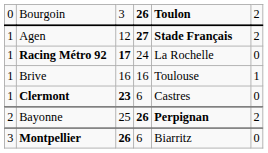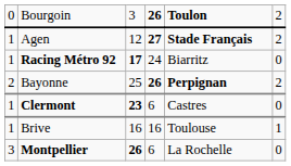 <table class="wikitable left" cellpadding="0" cellspacing="0" style="font-size:90%;">
 <tr style="border-bottom:2px solid black;">
 <td>0</td>
 <td>Bourgoin</td>
 <td>3</td>
 <td><strong>26</strong></td>
 <td><strong>Toulon</strong></td>
 <td>2</td>
 </tr>
 <tr>
 <td>1</td>
 <td>Agen</td>
 <td>12</td>
 <td><strong>27</strong></td>
 <td><strong>Stade Français</strong></td>
 <td>2</td>
 </tr>
 <tr>
 <td>1</td>
 <td><strong>Racing Métro 92</strong></td>
 <td><strong>17</strong></td>
 <td>24</td>
-<td>La Rochelle</td>
+<td>Biarritz</td>
+<td>0</td>
+</tr>
+<tr style="border-bottom:2px solid grey;">
+<td>2</td>
+<td width="110px">Bayonne</td>
+<td>25</td>
+<td><strong>26</strong></td>
+<td width="110px"><strong>Perpignan</strong></td>
+<td>2</td>
+</tr>
+<tr style="border-bottom:2px solid grey;">
+<td>1</td>
+<td><strong>Clermont</strong></td>
+<td><strong>23</strong></td>
+<td>6</td>
+<td>Castres</td>
 <td>0</td>
 </tr>
 <tr>
 <td>1</td>
 <td>Brive</td>
 <td>16</td>
 <td>16</td>
 <td>Toulouse</td>
 <td>1</td>
 </tr>
-<tr style="border-bottom:2px solid grey;">
-<td>1</td>
-<td><strong>Clermont</strong></td>
-<td><strong>23</strong></td>
-<td>6</td>
-<td>Castres</td>
-<td>0</td>
-</tr>
-<tr style="border-bottom:2px solid grey;">
-<td>2</td>
-<td width="110px">Bayonne</td>
-<td>25</td>
-<td><strong>26</strong></td>
-<td width="110px"><strong>Perpignan</strong></td>
-<td>2</td>
-</tr>
 <tr>
 <td>3</td>
 <td><strong>Montpellier</strong></td>
 <td><strong>26</strong></td>
 <td>6</td>
-<td>Biarritz</td>
+<td>La Rochelle</td>
 <td>0</td>
 </tr>
 </table>
